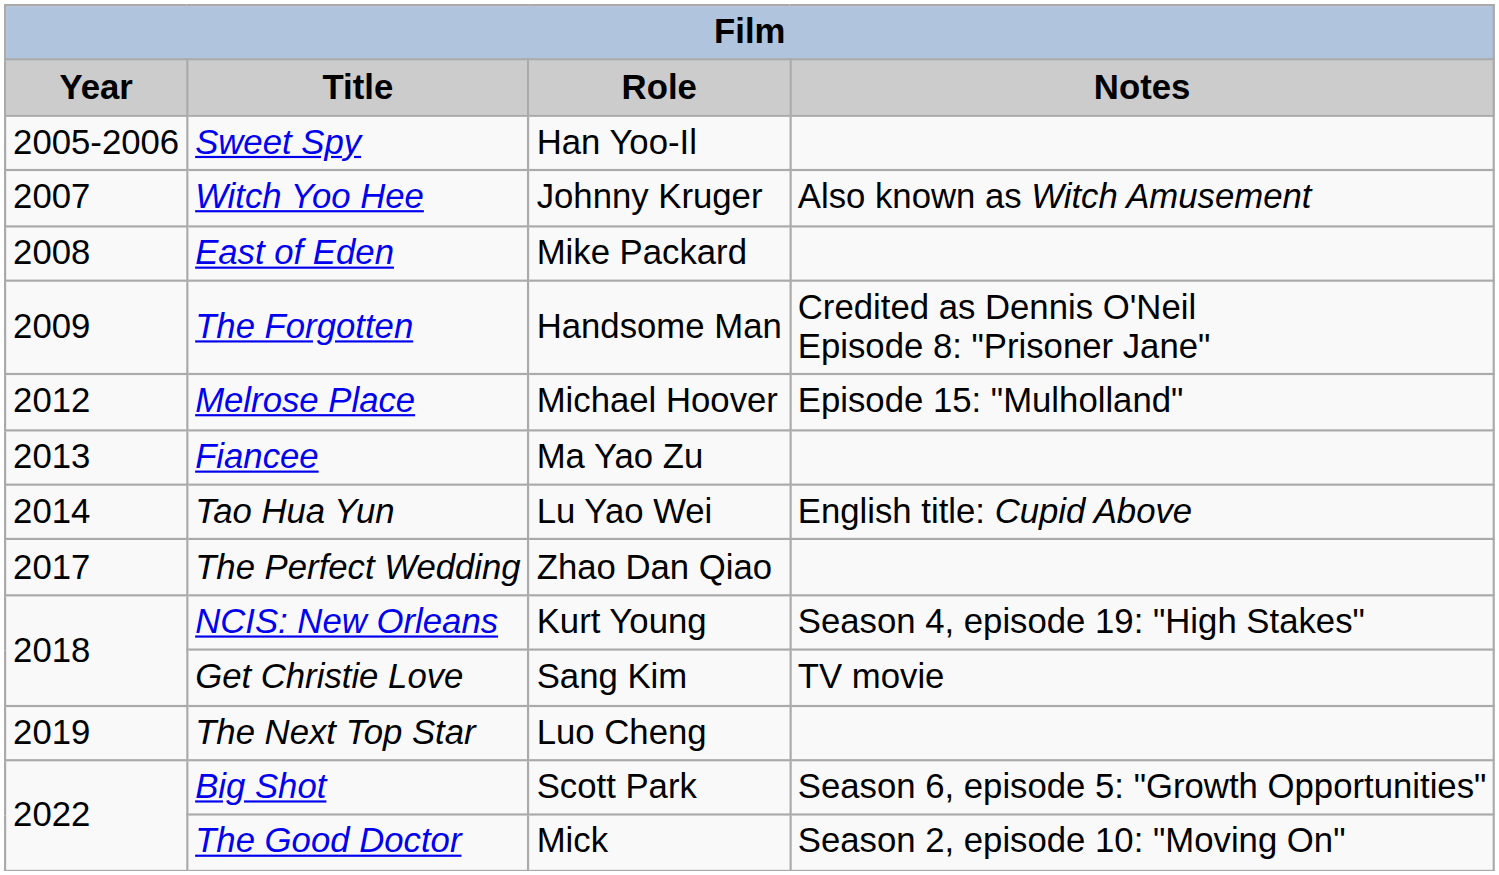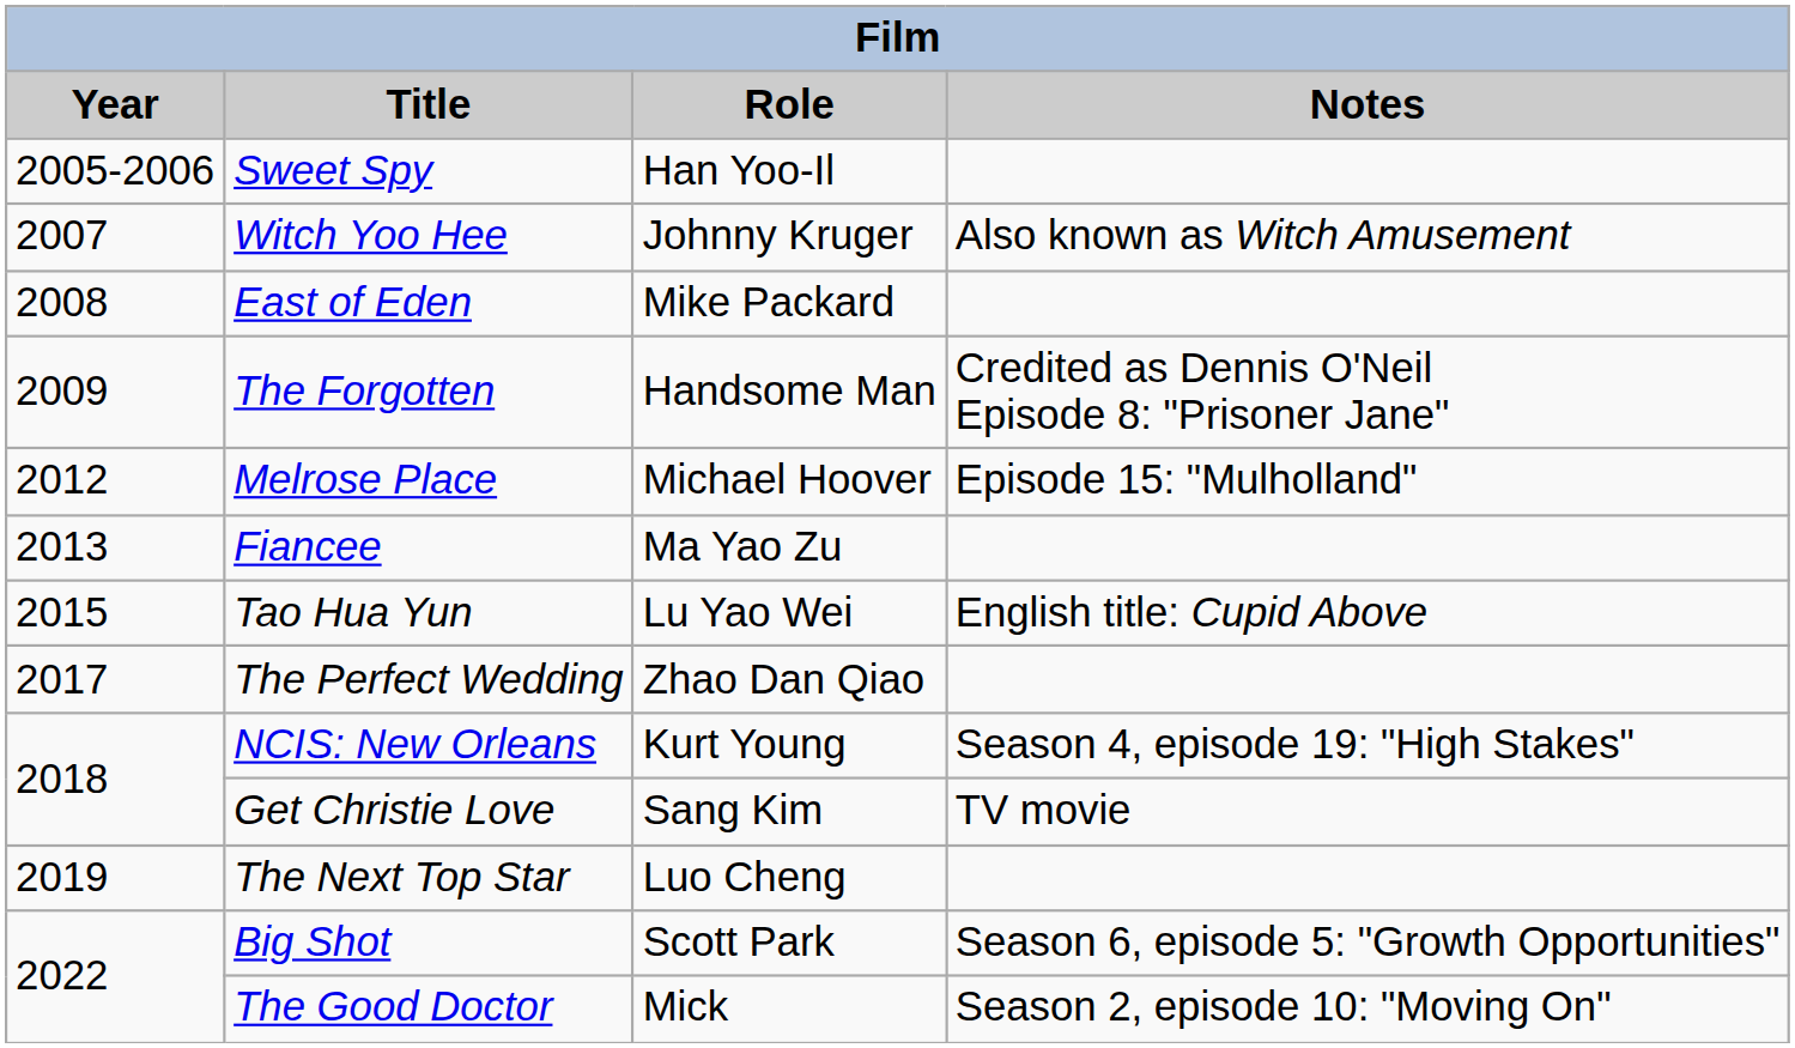 <table class="wikitable">
 <tr>
 <th colspan=4 style="background:#B0C4DE;">Film</th>
 </tr>
 <tr>
 <th style="background: #CCCCCC;">Year</th>
 <th style="background: #CCCCCC;">Title</th>
 <th style="background: #CCCCCC;">Role</th>
 <th style="background: #CCCCCC;">Notes</th>
 </tr>
 <tr>
 <td>2005-2006</td>
 <td><em><a href='#'>Sweet Spy</a></em></td>
 <td>Han Yoo-Il</td>
 <td></td>
 </tr>
 <tr>
 <td>2007</td>
 <td><em><a href='#'>Witch Yoo Hee</a></em></td>
 <td>Johnny Kruger</td>
 <td>Also known as <em>Witch Amusement</em></td>
 </tr>
 <tr>
 <td>2008</td>
 <td><em><a href='#'>East of Eden</a></em></td>
 <td>Mike Packard</td>
 <td></td>
 </tr>
 <tr>
 <td>2009</td>
 <td><em><a href='#'>The Forgotten</a></em></td>
 <td>Handsome Man</td>
 <td>Credited as Dennis O'Neil<br> Episode 8: "Prisoner Jane"</td>
 </tr>
 <tr>
 <td>2012</td>
 <td><em><a href='#'>Melrose Place</a></em></td>
 <td>Michael Hoover</td>
 <td>Episode 15: "Mulholland"</td>
 </tr>
 <tr>
 <td>2013</td>
 <td><em><a href='#'>Fiancee</a></em></td>
 <td>Ma Yao Zu</td>
 <td></td>
 </tr>
 <tr>
-<td>2014</td>
+<td>2015</td>
 <td><em>Tao Hua Yun</em></td>
 <td>Lu Yao Wei</td>
 <td>English title: <em>Cupid Above</em></td>
 </tr>
 <tr>
 <td>2017</td>
 <td><em>The Perfect Wedding</em></td>
 <td>Zhao Dan Qiao</td>
 <td></td>
 </tr>
 <tr>
 <td rowspan=2>2018</td>
 <td><em><a href='#'>NCIS: New Orleans</a></em></td>
 <td>Kurt Young</td>
 <td>Season 4, episode 19: "High Stakes"</td>
 </tr>
 <tr>
 <td><em>Get Christie Love</em></td>
 <td>Sang Kim</td>
 <td>TV movie</td>
 </tr>
 <tr>
 <td>2019</td>
 <td><em>The Next Top Star</em></td>
 <td>Luo Cheng</td>
 <td></td>
 </tr>
 <tr>
 <td rowspan=2>2022</td>
 <td><em><a href='#'>Big Shot</a></em></td>
 <td>Scott Park</td>
 <td>Season 6, episode 5: "Growth Opportunities"</td>
 </tr>
 <tr>
 <td><em><a href='#'>The Good Doctor</a></em></td>
 <td>Mick</td>
 <td>Season 2, episode 10: "Moving On"</td>
 </tr>
 </table>
